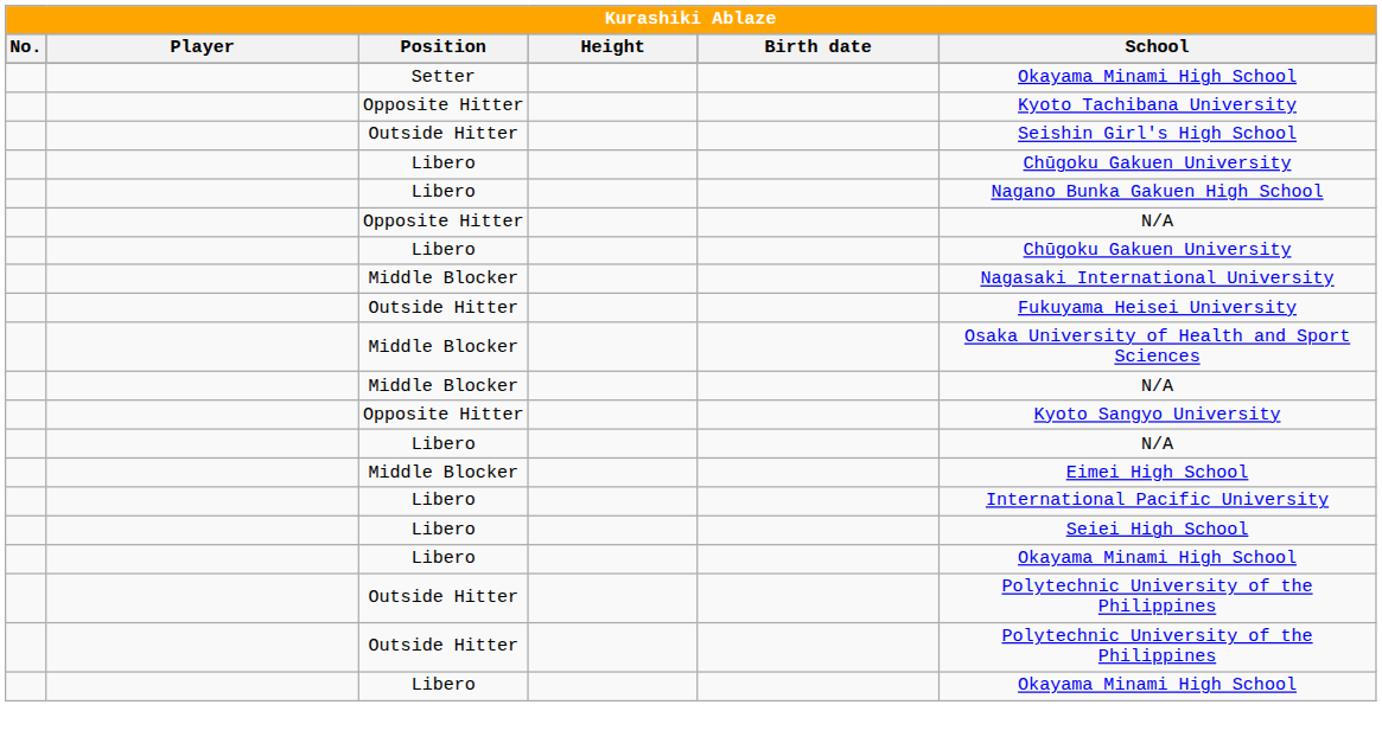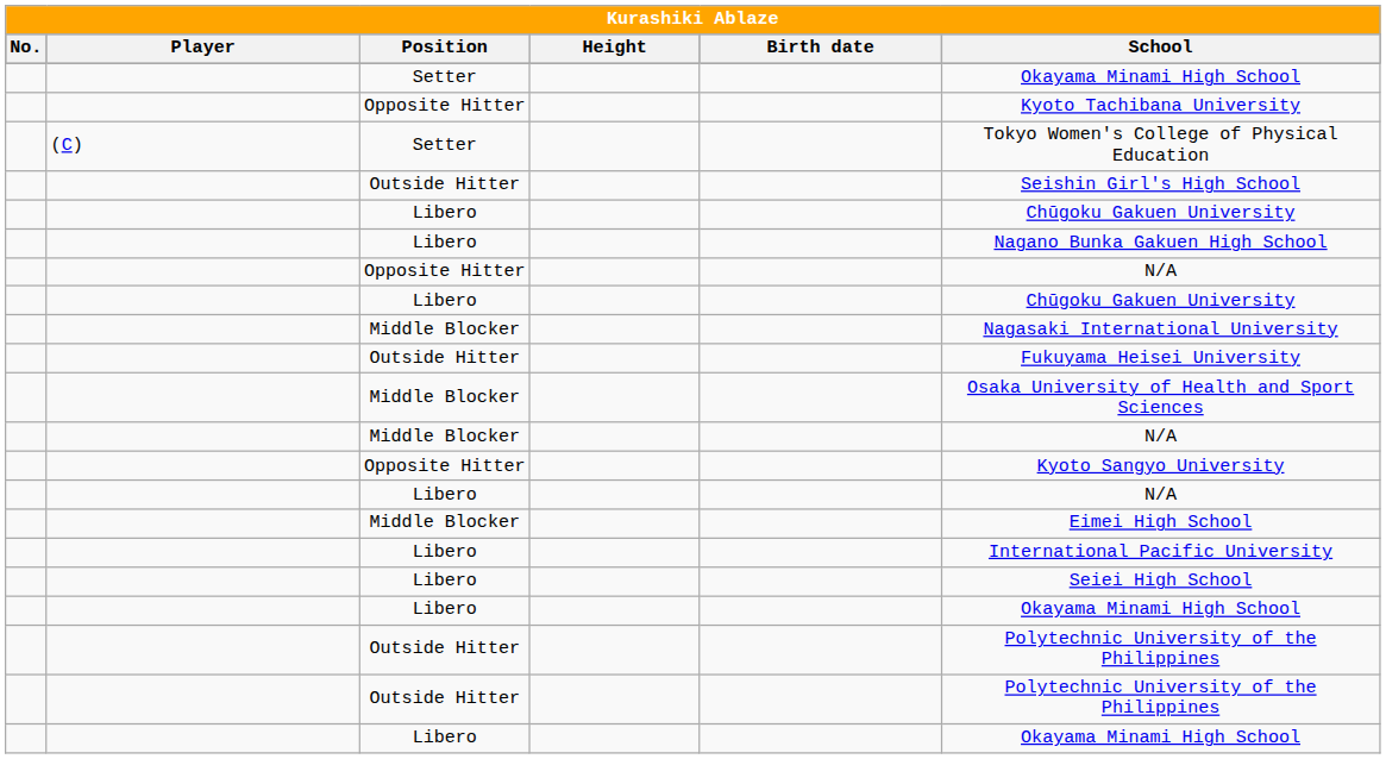 <table class="wikitable sortable" style="font-size:95%; text-align:left;">
 <tr>
 <th colspan="6" style="background:#FFA500; color:white; text-align: center"><strong>Kurashiki Ablaze</strong></th>
 </tr>
 <tr style="background:#000000;">
 <th style= "align=center; width:1em;">No.</th>
 <th style= "align=center;width:17em;">Player</th>
 <th style= "align=center; width:9em;">Position</th>
 <th style= "align=center; width:9em;">Height</th>
 <th style= "align=center; width:13em;">Birth date</th>
 <th style= "align=center; width:24em;">School</th>
 </tr>
 <tr align=center>
 <td></td>
 <td align=left> </td>
 <td>Setter</td>
 <td></td>
 <td align=right></td>
 <td><a href='#'>Okayama Minami High School</a></td>
 </tr>
 <tr align=center>
 <td></td>
 <td align=left> </td>
 <td>Opposite Hitter</td>
 <td></td>
 <td align=right></td>
 <td><a href='#'>Kyoto Tachibana University</a></td>
+</tr>
+<tr align=center>
+<td></td>
+<td align=left>  (<a href='#'>C</a>)</td>
+<td>Setter</td>
+<td></td>
+<td align=right></td>
+<td>Tokyo Women's College of Physical Education</td>
 </tr>
 <tr align=center>
 <td></td>
 <td align=left> </td>
 <td>Outside Hitter</td>
 <td></td>
 <td align=right></td>
 <td><a href='#'>Seishin Girl's High School</a></td>
 </tr>
 <tr align=center>
 <td></td>
 <td align=left> </td>
 <td>Libero</td>
 <td></td>
 <td align=right></td>
 <td><a href='#'>Chūgoku Gakuen University</a></td>
 </tr>
 <tr align=center>
 <td></td>
 <td align=left> </td>
 <td>Libero</td>
 <td></td>
 <td align=right></td>
 <td><a href='#'>Nagano Bunka Gakuen High School</a></td>
 </tr>
 <tr align=center>
 <td></td>
 <td align=left> </td>
 <td>Opposite Hitter</td>
 <td></td>
 <td align=right></td>
 <td>N/A</td>
 </tr>
 <tr align=center>
 <td></td>
 <td align=left> </td>
 <td>Libero</td>
 <td></td>
 <td align=right></td>
 <td><a href='#'>Chūgoku Gakuen University</a></td>
 </tr>
 <tr align=center>
 <td></td>
 <td align=left> </td>
 <td>Middle Blocker</td>
 <td></td>
 <td align=right></td>
 <td><a href='#'>Nagasaki International University</a></td>
 </tr>
 <tr align=center>
 <td></td>
 <td align=left> </td>
 <td>Outside Hitter</td>
 <td></td>
 <td align=right></td>
 <td><a href='#'>Fukuyama Heisei University</a></td>
 </tr>
 <tr align=center>
 <td></td>
 <td align=left> </td>
 <td>Middle Blocker</td>
 <td></td>
 <td align=right></td>
 <td><a href='#'>Osaka University of Health and Sport Sciences</a></td>
 </tr>
 <tr align=center>
 <td></td>
 <td align=left> </td>
 <td>Middle Blocker</td>
 <td></td>
 <td align=right></td>
 <td>N/A</td>
 </tr>
 <tr align=center>
 <td></td>
 <td align=left> </td>
 <td>Opposite Hitter</td>
 <td></td>
 <td align=right></td>
 <td><a href='#'>Kyoto Sangyo University</a></td>
 </tr>
 <tr align=center>
 <td></td>
 <td align=left> </td>
 <td>Libero</td>
 <td></td>
 <td align=right></td>
 <td>N/A</td>
 </tr>
 <tr align=center>
 <td></td>
 <td align=left> </td>
 <td>Middle Blocker</td>
 <td></td>
 <td align=right></td>
 <td><a href='#'>Eimei High School</a></td>
 </tr>
 <tr align=center>
 <td></td>
 <td align=left> </td>
 <td>Libero</td>
 <td></td>
 <td align=right></td>
 <td><a href='#'>International Pacific University</a></td>
 </tr>
 <tr align=center>
 <td></td>
 <td align=left> </td>
 <td>Libero</td>
 <td></td>
 <td align=right></td>
 <td><a href='#'>Seiei High School</a></td>
 </tr>
 <tr align=center>
 <td></td>
 <td align=left> </td>
 <td>Libero</td>
 <td></td>
 <td align=right></td>
 <td><a href='#'>Okayama Minami High School</a></td>
 </tr>
 <tr align=center>
 <td></td>
 <td align=left> </td>
 <td>Outside Hitter</td>
 <td></td>
 <td align=right></td>
 <td><a href='#'>Polytechnic University of the Philippines</a></td>
 </tr>
 <tr align=center>
 <td></td>
 <td align=left> </td>
 <td>Outside Hitter</td>
 <td></td>
 <td align=right></td>
 <td><a href='#'>Polytechnic University of the Philippines</a></td>
 </tr>
 <tr align=center>
 <td></td>
 <td align=left> </td>
 <td>Libero</td>
 <td></td>
 <td align=right></td>
 <td><a href='#'>Okayama Minami High School</a></td>
 </tr>
 </table>
